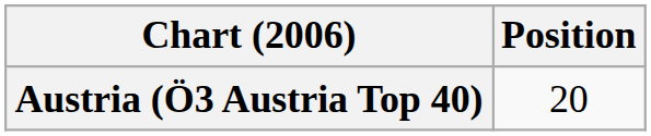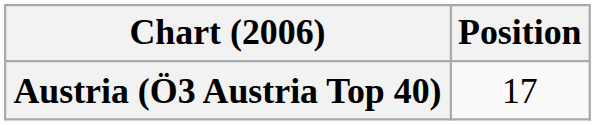 <table class="wikitable plainrowheaders" style="text-align:center">
 <tr>
 <th scope="col">Chart (2006)</th>
 <th scope="col">Position</th>
 </tr>
 <tr>
 <th scope="row">Austria (Ö3 Austria Top 40)</th>
-<td>20</td>
+<td>17</td>
 </tr>
 </table>
